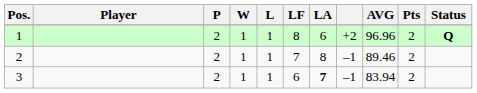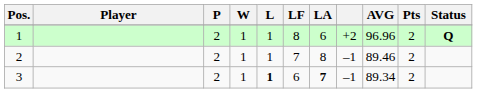 <table class="wikitable" style="text-align:center; margin: 1em auto 1em auto, align:left">
 <tr>
 <th width=25>Pos.</th>
 <th width=200>Player</th>
 <th width=25>P</th>
 <th width=25>W</th>
 <th width=25>L</th>
 <th width=25>LF</th>
 <th width=25>LA</th>
 <th width=25></th>
 <th width=35>AVG</th>
 <th width=25>Pts</th>
 <th width=50>Status</th>
 </tr>
 <tr>
 </tr>
 <tr style="background-color:#ccffcc">
 <td>1</td>
 <td align=left></td>
 <td>2</td>
 <td>1</td>
 <td>1</td>
 <td>8</td>
 <td>6</td>
 <td>+2</td>
 <td>96.96</td>
 <td>2</td>
 <td><strong>Q</strong></td>
 </tr>
 <tr style=>
 <td>2</td>
 <td align=left></td>
 <td>2</td>
 <td>1</td>
 <td>1</td>
 <td>7</td>
 <td>8</td>
 <td>–1</td>
 <td>89.46</td>
 <td>2</td>
 <td></td>
 </tr>
 <tr style=>
 <td>3</td>
 <td align=left></td>
 <td>2</td>
 <td>1</td>
-<td>1</td>
+<td><strong>1</strong></td>
 <td>6</td>
 <td><strong>7</strong></td>
 <td>–1</td>
-<td>83.94</td>
+<td>89.34</td>
 <td>2</td>
 <td></td>
 </tr>
 </table>
